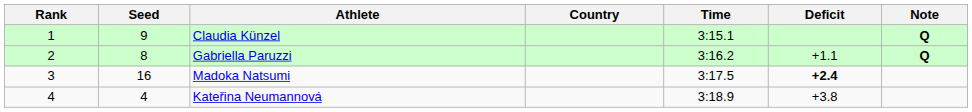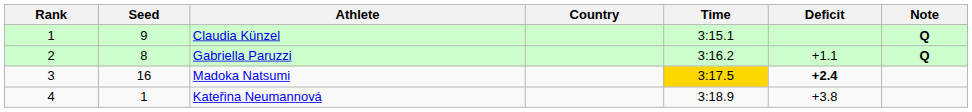 <table class="wikitable sortable" style="text-align:center" width=60%>
 <tr>
 <th>Rank</th>
 <th>Seed</th>
 <th>Athlete</th>
 <th>Country</th>
 <th>Time</th>
 <th>Deficit</th>
 <th>Note</th>
 </tr>
 <tr bgcolor="#ccffcc">
 <td>1</td>
 <td>9</td>
 <td align=left><a href='#'>Claudia Künzel</a></td>
 <td align=left></td>
 <td>3:15.1</td>
 <td></td>
 <td><strong>Q</strong></td>
 </tr>
 <tr bgcolor="#ccffcc">
 <td>2</td>
 <td>8</td>
 <td align=left><a href='#'>Gabriella Paruzzi</a></td>
 <td align=left></td>
 <td>3:16.2</td>
 <td>+1.1</td>
 <td><strong>Q</strong></td>
 </tr>
 <tr>
 <td>3</td>
 <td>16</td>
 <td align=left><a href='#'>Madoka Natsumi</a></td>
 <td align=left></td>
-<td>3:17.5</td>
+<td style="background: gold;">3:17.5</td>
 <td><strong>+2.4</strong></td>
 <td></td>
 </tr>
 <tr>
 <td>4</td>
-<td>4</td>
+<td>1</td>
 <td align=left><a href='#'>Kateřina Neumannová</a></td>
 <td align=left></td>
 <td>3:18.9</td>
 <td>+3.8</td>
 <td></td>
 </tr>
 </table>
